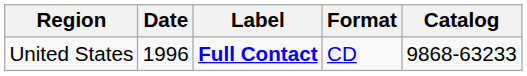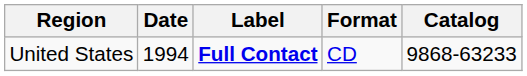 <table class="wikitable">
 <tr>
 <th>Region</th>
 <th>Date</th>
 <th>Label</th>
 <th>Format</th>
 <th>Catalog</th>
 </tr>
 <tr>
 <td>United States</td>
-<td>1996</td>
+<td>1994</td>
 <td><strong><a href='#'>Full Contact</a></strong></td>
 <td><a href='#'>CD</a></td>
 <td>9868-63233</td>
 </tr>
 </table>
